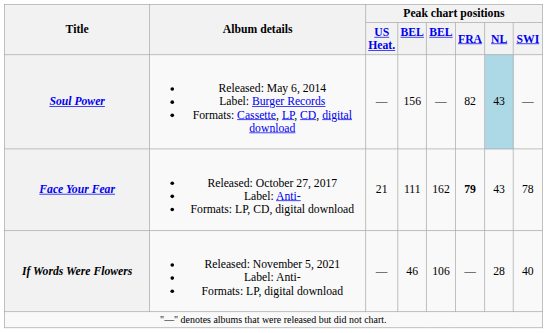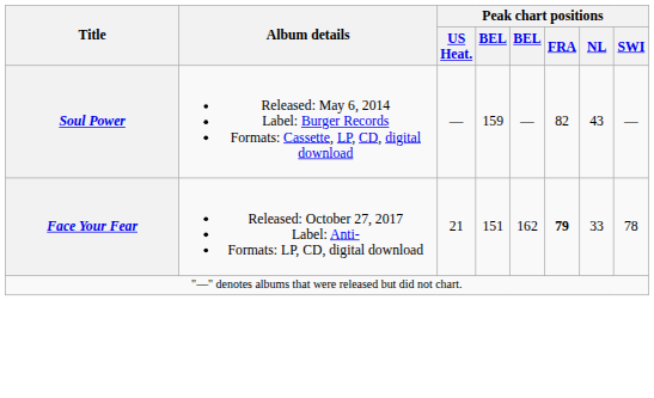 <table class="wikitable plainrowheaders" style="text-align:center;">
 <tr>
 <th scope="col" rowspan="2" style="width:12em;">Title</th>
 <th scope="col" rowspan="2" style="width:18em;">Album details</th>
 <th colspan="6">Peak chart positions</th>
 </tr>
 <tr>
 <th style="width:2em;"><a href='#'>US<br>Heat.</a><br></th>
 <th style="width:2em;"><a href='#'>BEL<br></a><br></th>
 <th style="width:2em;"><a href='#'>BEL <br></a><br></th>
 <th style="width:2em;"><a href='#'>FRA</a><br></th>
 <th style="width:2em;"><a href='#'>NL</a><br></th>
 <th style="width:2em;"><a href='#'>SWI</a><br></th>
 </tr>
 <tr>
 <th scope="row"><em><a href='#'>Soul Power</a></em></th>
 <td><br><ul><li>Released: May 6, 2014</li><li>Label: <a href='#'>Burger Records</a></li><li>Formats: <a href='#'>Cassette</a>, <a href='#'>LP</a>, <a href='#'>CD</a>, <a href='#'>digital download</a></li></ul></td>
 <td>—</td>
-<td>156</td>
+<td>159</td>
 <td>—</td>
 <td>82</td>
-<td style="background: lightblue;">43</td>
+<td>43</td>
 <td>—</td>
 </tr>
 <tr>
 <th scope="row"><em><a href='#'>Face Your Fear</a></em></th>
 <td><br><ul><li>Released: October 27, 2017</li><li>Label: <a href='#'>Anti-</a></li><li>Formats: LP, CD, digital download</li></ul></td>
 <td>21</td>
-<td>111</td>
+<td>151</td>
 <td>162</td>
 <td><strong>79</strong></td>
-<td>43</td>
+<td>33</td>
 <td>78</td>
-</tr>
-<tr>
-<th scope="row"><em>If Words Were Flowers</em></th>
-<td><br><ul><li>Released: November 5, 2021</li><li>Label: Anti-</li><li>Formats: LP, digital download</li></ul></td>
-<td>—</td>
-<td>46</td>
-<td>106</td>
-<td>—</td>
-<td>28</td>
-<td>40</td>
 </tr>
 <tr>
 <td align="center" colspan="8" style="font-size:85%;">"—" denotes albums that were released but did not chart.</td>
 </tr>
 </table>
